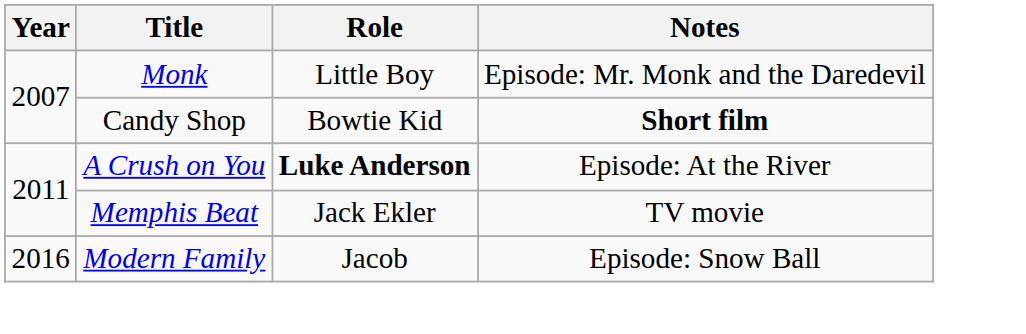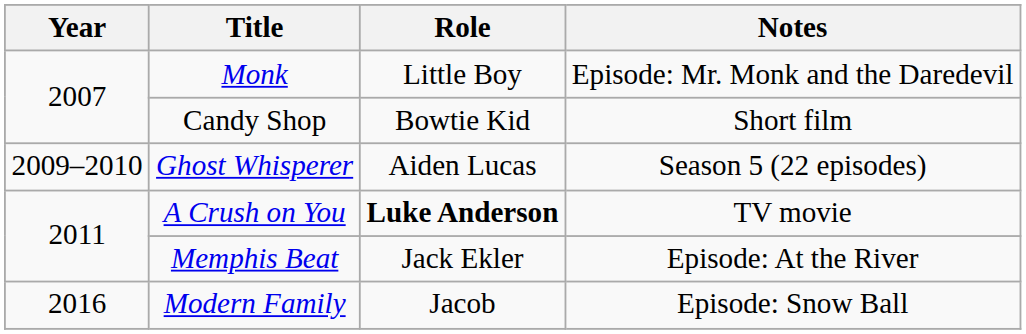 <table class=wikitable style=text-align:center>
 <tr>
 <th>Year</th>
 <th>Title</th>
 <th>Role</th>
 <th>Notes</th>
 </tr>
 <tr>
 <td rowspan="2">2007</td>
 <td><em><a href='#'>Monk</a></em></td>
 <td>Little Boy</td>
 <td>Episode: Mr. Monk and the Daredevil</td>
 </tr>
 <tr>
 <td>Candy Shop</td>
 <td>Bowtie Kid</td>
-<td><strong>Short film</strong></td>
+<td>Short film</td>
+</tr>
+<tr>
+<td>2009–2010</td>
+<td><em><a href='#'>Ghost Whisperer</a></em></td>
+<td>Aiden Lucas</td>
+<td>Season 5 (22 episodes)</td>
 </tr>
 <tr>
 <td rowspan="2">2011</td>
 <td><em><a href='#'>A Crush on You</a></em></td>
 <td><strong>Luke Anderson</strong></td>
-<td>Episode: At the River</td>
+<td>TV movie</td>
 </tr>
 <tr>
 <td><em><a href='#'>Memphis Beat</a></em></td>
 <td>Jack Ekler</td>
-<td>TV movie</td>
+<td>Episode: At the River</td>
 </tr>
 <tr>
 <td rowspan="2">2016</td>
 <td><em><a href='#'>Modern Family</a></em></td>
 <td>Jacob</td>
 <td>Episode: Snow Ball</td>
 </tr>
 </table>
